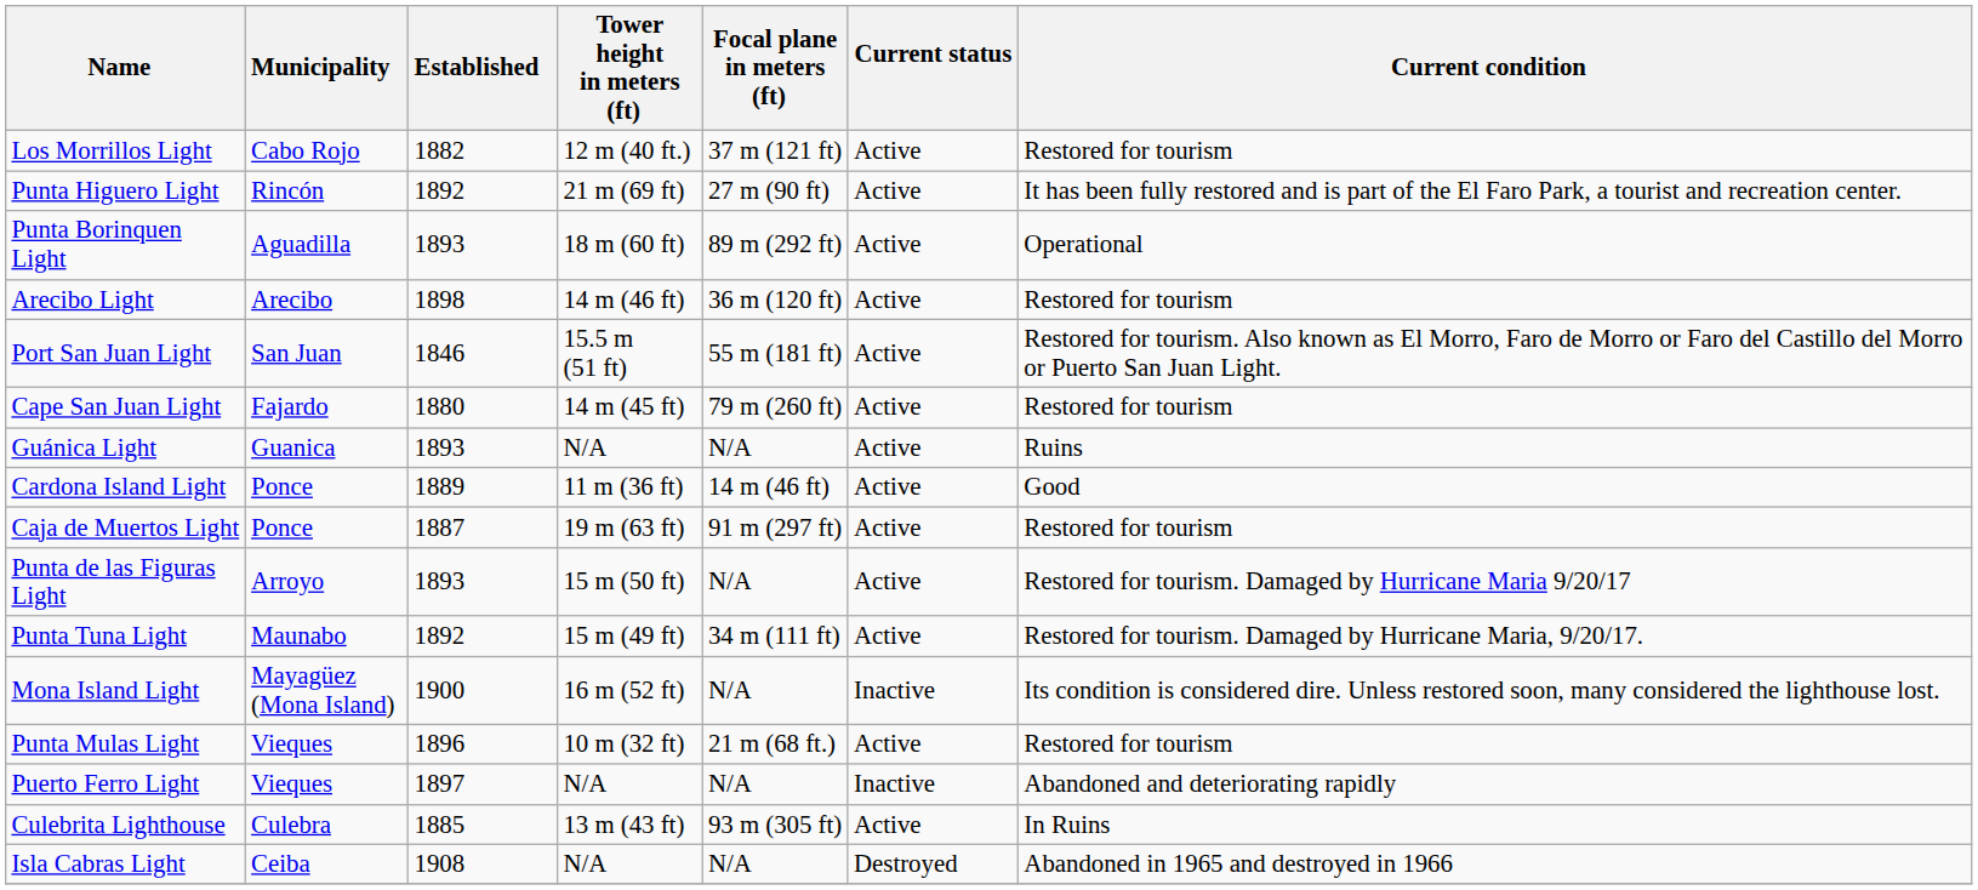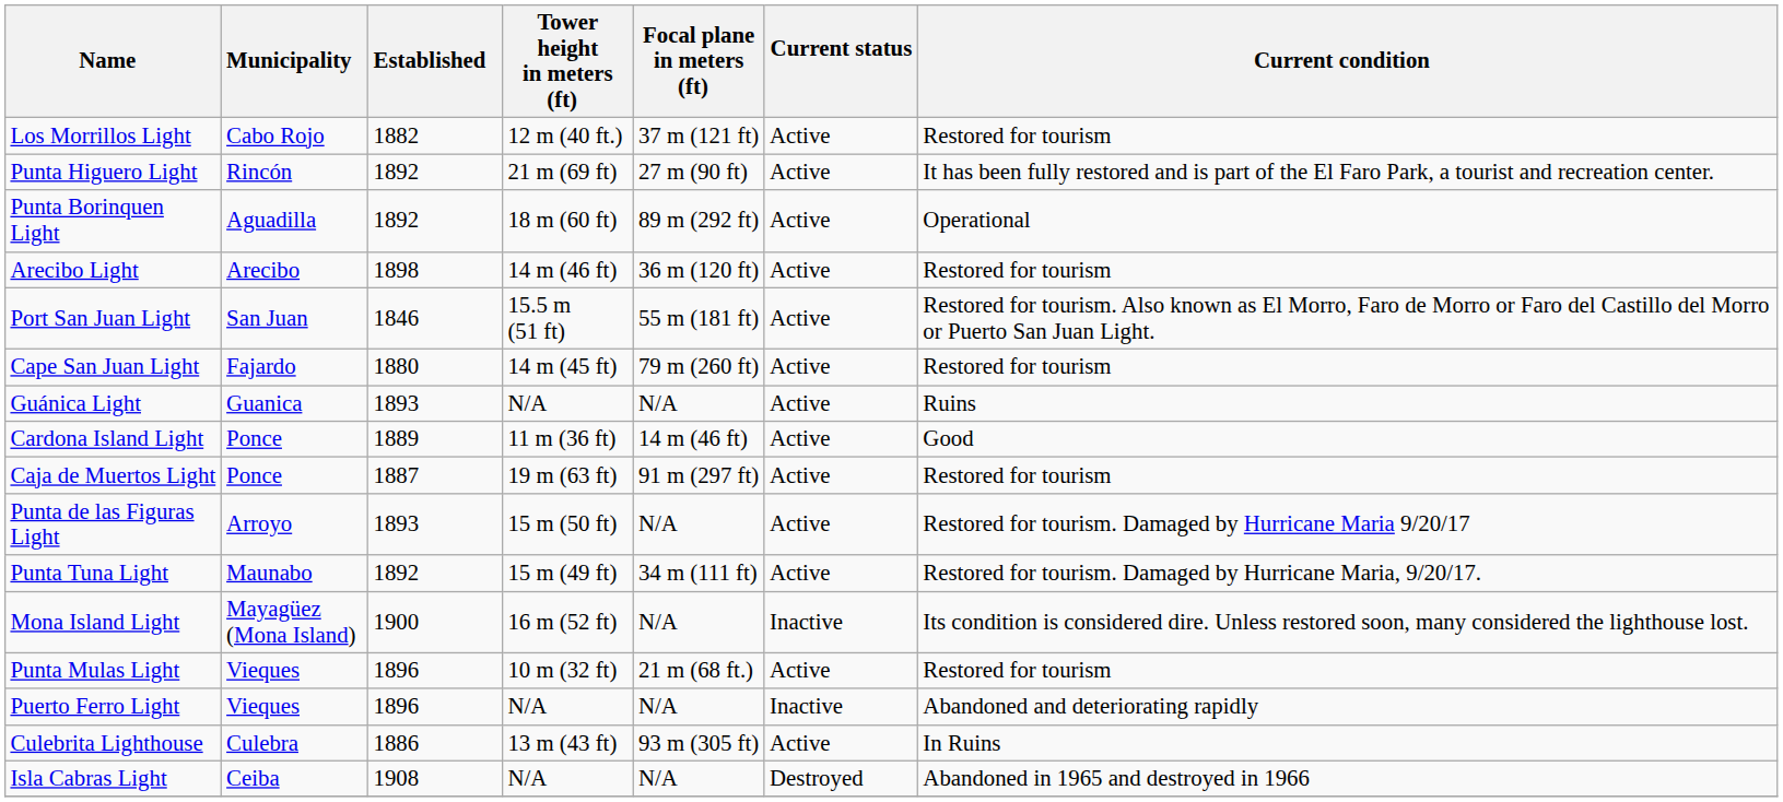 <table class="wikitable sortable">
 <tr>
 <th width="*"><strong>Name</strong>  </th>
 <th width="*"><strong>Municipality</strong>  </th>
 <th width="*"><strong>Established</strong>  </th>
 <th width="*"><strong>Tower height</strong><br>in meters (ft)  </th>
 <th width="*"><strong>Focal plane</strong><br>in meters (ft)  </th>
 <th width="*"><strong>Current status</strong>   </th>
 <th width="*"><strong>Current condition</strong>  </th>
 </tr>
 <tr ->
 <td><a href='#'>Los Morrillos Light</a></td>
 <td><a href='#'>Cabo Rojo</a></td>
 <td>1882</td>
 <td>12 m (40 ft.)</td>
 <td>37 m (121 ft)</td>
 <td>Active</td>
 <td>Restored for tourism</td>
 </tr>
 <tr ->
 <td><a href='#'>Punta Higuero Light</a></td>
 <td><a href='#'>Rincón</a></td>
 <td>1892</td>
 <td>21 m (69 ft)</td>
 <td>27 m (90 ft)</td>
 <td>Active</td>
 <td>It has been fully restored and is part of the El Faro Park, a tourist and recreation center.</td>
 </tr>
 <tr ->
 <td><a href='#'>Punta Borinquen Light</a></td>
 <td><a href='#'>Aguadilla</a></td>
-<td>1893</td>
+<td>1892</td>
 <td>18 m (60 ft)</td>
 <td>89 m (292 ft)</td>
 <td>Active</td>
 <td>Operational</td>
 </tr>
 <tr ->
 <td><a href='#'>Arecibo Light</a></td>
 <td><a href='#'>Arecibo</a></td>
 <td>1898</td>
 <td>14 m (46 ft)</td>
 <td>36 m (120 ft)</td>
 <td>Active</td>
 <td>Restored for tourism</td>
 </tr>
 <tr ->
 <td><a href='#'>Port San Juan Light</a></td>
 <td><a href='#'>San Juan</a></td>
 <td>1846</td>
 <td>15.5 m (51 ft)</td>
 <td>55 m (181 ft)</td>
 <td>Active</td>
 <td>Restored for tourism. Also known as El Morro, Faro de Morro or Faro del Castillo del Morro or Puerto San Juan Light.</td>
 </tr>
 <tr ->
 <td><a href='#'>Cape San Juan Light</a></td>
 <td><a href='#'>Fajardo</a></td>
 <td>1880</td>
 <td>14 m (45 ft)</td>
 <td>79 m (260 ft)</td>
 <td>Active</td>
 <td>Restored for tourism</td>
 </tr>
 <tr ->
 <td><a href='#'>Guánica Light</a></td>
 <td><a href='#'>Guanica</a></td>
 <td>1893</td>
 <td>N/A</td>
 <td>N/A</td>
 <td>Active</td>
 <td>Ruins</td>
 </tr>
 <tr ->
 <td><a href='#'>Cardona Island Light</a></td>
 <td><a href='#'>Ponce</a></td>
 <td>1889</td>
 <td>11 m (36 ft)</td>
 <td>14 m (46 ft)</td>
 <td>Active</td>
 <td>Good</td>
 </tr>
 <tr ->
 <td><a href='#'>Caja de Muertos Light</a></td>
 <td><a href='#'>Ponce</a></td>
 <td>1887</td>
 <td>19 m (63 ft)</td>
 <td>91 m (297 ft)</td>
 <td>Active</td>
 <td>Restored for tourism</td>
 </tr>
 <tr ->
 <td><a href='#'>Punta de las Figuras Light</a></td>
 <td><a href='#'>Arroyo</a></td>
 <td>1893</td>
 <td>15 m (50 ft)</td>
 <td>N/A</td>
 <td>Active</td>
 <td>Restored for tourism. Damaged by <a href='#'>Hurricane Maria</a> 9/20/17</td>
 </tr>
 <tr ->
 <td><a href='#'>Punta Tuna Light</a></td>
 <td><a href='#'>Maunabo</a></td>
 <td>1892</td>
 <td>15 m (49 ft)</td>
 <td>34 m (111 ft)</td>
 <td>Active</td>
 <td>Restored for tourism. Damaged by Hurricane Maria, 9/20/17.</td>
 </tr>
 <tr ->
 <td><a href='#'>Mona Island Light</a></td>
 <td><a href='#'>Mayagüez</a><br>(<a href='#'>Mona Island</a>)</td>
 <td>1900</td>
 <td>16 m (52 ft)</td>
 <td>N/A</td>
 <td>Inactive</td>
 <td>Its condition is considered dire. Unless restored soon, many considered the lighthouse lost.</td>
 </tr>
 <tr ->
 <td><a href='#'>Punta Mulas Light</a></td>
 <td><a href='#'>Vieques</a></td>
 <td>1896</td>
 <td>10 m (32 ft)</td>
 <td>21 m (68 ft.)</td>
 <td>Active</td>
 <td>Restored for tourism</td>
 </tr>
 <tr ->
 <td><a href='#'>Puerto Ferro Light</a></td>
 <td><a href='#'>Vieques</a></td>
-<td>1897</td>
+<td>1896</td>
 <td>N/A</td>
 <td>N/A</td>
 <td>Inactive</td>
 <td>Abandoned and deteriorating rapidly</td>
 </tr>
 <tr ->
 <td><a href='#'>Culebrita Lighthouse</a></td>
 <td><a href='#'>Culebra</a></td>
-<td>1885</td>
+<td>1886</td>
 <td>13 m (43 ft)</td>
 <td>93 m (305 ft)</td>
 <td>Active</td>
 <td>In Ruins</td>
 </tr>
 <tr ->
 <td><a href='#'>Isla Cabras Light</a></td>
 <td><a href='#'>Ceiba</a></td>
 <td>1908</td>
 <td>N/A</td>
 <td>N/A</td>
 <td>Destroyed</td>
 <td>Abandoned in 1965 and destroyed in 1966</td>
 </tr>
 <tr ->
 </tr>
 </table>
